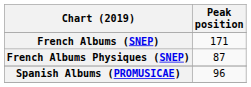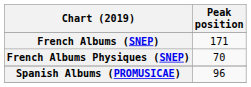 <table class="wikitable sortable plainrowheaders" style="text-align:center;">
 <tr>
 <th>Chart (2019)</th>
 <th>Peak<br>position</th>
 </tr>
 <tr>
 </tr>
 <tr>
 </tr>
 <tr>
 <th scope="row">French Albums (<a href='#'>SNEP</a>)</th>
 <td>171</td>
 </tr>
 <tr>
 <th scope="row">French Albums Physiques (<a href='#'>SNEP</a>)</th>
-<td>87</td>
+<td>70</td>
 </tr>
 <tr>
 </tr>
 <tr>
 </tr>
 <tr>
 <th scope="row">Spanish Albums (<a href='#'>PROMUSICAE</a>)</th>
 <td>96</td>
 </tr>
 <tr>
 </tr>
 <tr>
 </tr>
 <tr>
 </tr>
 </table>
